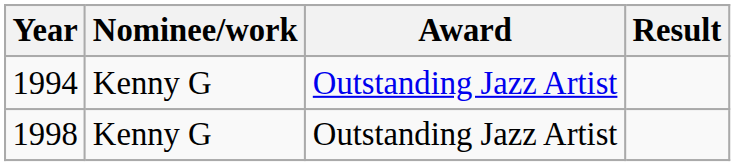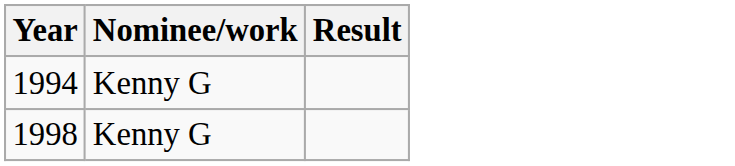 <table class="wikitable">
 <tr>
 <th>Year</th>
 <th>Nominee/work</th>
-<th>Award</th>
 <th>Result</th>
 </tr>
 <tr>
 <td>1994</td>
 <td>Kenny G</td>
-<td><a href='#'>Outstanding Jazz Artist</a></td>
 <td></td>
 </tr>
 <tr>
 <td>1998</td>
 <td>Kenny G</td>
-<td>Outstanding Jazz Artist</td>
 <td></td>
 </tr>
 </table>
